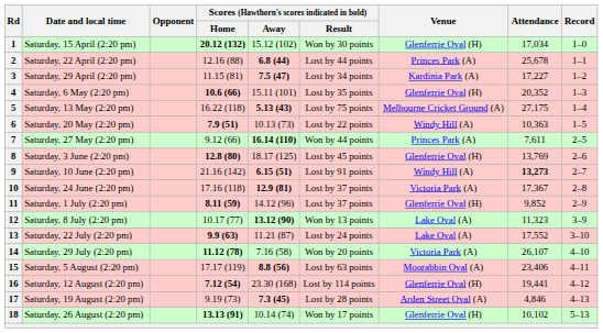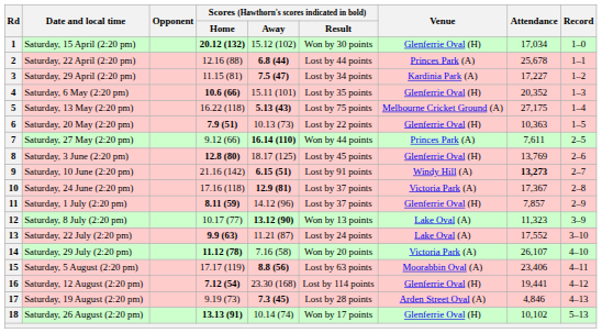 <table class="wikitable" style="font-size:90%; text-align:center; width: 100%; margin-left: auto; margin-right: auto">
 <tr>
 <th rowspan="2">Rd</th>
 <th rowspan="2">Date and local time</th>
 <th rowspan="2">Opponent</th>
 <th colspan="3">Scores <small>(Hawthorn's scores indicated in bold)</small></th>
 <th rowspan="2">Venue</th>
 <th rowspan="2">Attendance</th>
 <th rowspan="2">Record</th>
 </tr>
 <tr>
 <th>Home</th>
 <th>Away</th>
 <th>Result</th>
 </tr>
 <tr style="background:#cfc">
 <th>1</th>
 <td align=left>Saturday, 15 April (2:20 pm)</td>
 <td align=left></td>
 <td><strong>20.12 (132)</strong></td>
 <td>15.12 (102)</td>
 <td>Won by 30 points</td>
 <td><a href='#'>Glenferrie Oval</a> (H)</td>
 <td>17,034</td>
 <td>1–0</td>
 </tr>
 <tr style="background:#fcc;">
 <th>2</th>
 <td align=left>Saturday, 22 April (2:20 pm)</td>
 <td align=left></td>
 <td>12.16 (88)</td>
 <td><strong>6.8 (44)</strong></td>
 <td>Lost by 44 points</td>
 <td><a href='#'>Princes Park</a> (A)</td>
 <td>25,678</td>
 <td>1–1</td>
 </tr>
 <tr style="background:#fcc;">
 <th>3</th>
 <td align=left>Saturday, 29 April (2:20 pm)</td>
 <td align=left></td>
 <td>11.15 (81)</td>
 <td><strong>7.5 (47)</strong></td>
 <td>Lost by 34 points</td>
 <td><a href='#'>Kardinia Park</a> (A)</td>
 <td>17,227</td>
 <td>1–2</td>
 </tr>
 <tr style="background:#fcc;">
 <th>4</th>
 <td align=left>Saturday, 6 May (2:20 pm)</td>
 <td align=left></td>
 <td><strong>10.6 (66)</strong></td>
 <td>15.11 (101)</td>
 <td>Lost by 35 points</td>
 <td><a href='#'>Glenferrie Oval</a> (H)</td>
 <td>20,352</td>
 <td>1–3</td>
 </tr>
 <tr style="background:#fcc;">
 <th>5</th>
 <td align=left>Saturday, 13 May (2:20 pm)</td>
 <td align=left></td>
 <td>16.22 (118)</td>
 <td><strong>5.13 (43)</strong></td>
 <td>Lost by 75 points</td>
 <td><a href='#'>Melbourne Cricket Ground</a> (A)</td>
 <td>27,175</td>
 <td>1–4</td>
 </tr>
 <tr style="background:#fcc;">
 <th>6</th>
 <td align=left>Saturday, 20 May (2:20 pm)</td>
 <td align=left></td>
 <td><strong>7.9 (51)</strong></td>
 <td>10.13 (73)</td>
 <td>Lost by 22 points</td>
-<td><a href='#'>Windy Hill</a> (A)</td>
+<td><a href='#'>Glenferrie Oval</a> (H)</td>
 <td>10,363</td>
 <td>1–5</td>
 </tr>
 <tr style="background:#cfc">
 <th>7</th>
 <td align=left>Saturday, 27 May (2:20 pm)</td>
 <td align=left></td>
 <td>9.12 (66)</td>
 <td><strong>16.14 (110)</strong></td>
 <td>Won by 44 points</td>
 <td><a href='#'>Princes Park</a> (A)</td>
 <td>7,611</td>
 <td>2–5</td>
 </tr>
 <tr style="background:#fcc;">
 <th>8</th>
 <td align=left>Saturday, 3 June (2:20 pm)</td>
 <td align=left></td>
 <td><strong>12.8 (80)</strong></td>
 <td>18.17 (125)</td>
 <td>Lost by 45 points</td>
 <td><a href='#'>Glenferrie Oval</a> (H)</td>
 <td>13,769</td>
 <td>2–6</td>
 </tr>
 <tr style="background:#fcc;">
 <th>9</th>
 <td align=left>Saturday, 10 June (2:20 pm)</td>
 <td align=left></td>
 <td>21.16 (142)</td>
 <td><strong>6.15 (51)</strong></td>
 <td>Lost by 91 points</td>
 <td><a href='#'>Windy Hill</a> (A)</td>
 <td><strong>13,273</strong></td>
 <td>2–7</td>
 </tr>
 <tr style="background:#fcc;">
 <th>10</th>
 <td align=left>Saturday, 24 June (2:20 pm)</td>
 <td align=left></td>
 <td>17.16 (118)</td>
 <td><strong>12.9 (81)</strong></td>
 <td>Lost by 37 points</td>
 <td><a href='#'>Victoria Park</a> (A)</td>
 <td>17,367</td>
 <td>2–8</td>
 </tr>
 <tr style="background:#fcc;">
 <th>11</th>
 <td align=left>Saturday, 1 July (2:20 pm)</td>
 <td align=left></td>
 <td><strong>8.11 (59)</strong></td>
 <td>14.12 (96)</td>
 <td>Lost by 37 points</td>
 <td><a href='#'>Glenferrie Oval</a> (H)</td>
-<td>9,852</td>
+<td>7,857</td>
 <td>2–9</td>
 </tr>
 <tr style="background:#cfc">
 <th>12</th>
 <td align=left>Saturday, 8 July (2:20 pm)</td>
 <td align=left></td>
 <td>10.17 (77)</td>
 <td><strong>13.12 (90)</strong></td>
 <td>Won by 13 points</td>
 <td><a href='#'>Lake Oval</a> (A)</td>
 <td>11,323</td>
 <td>3–9</td>
 </tr>
 <tr style="background:#fcc;">
 <th>13</th>
 <td align=left>Saturday, 22 July (2:20 pm)</td>
 <td align=left></td>
 <td><strong>9.9 (63)</strong></td>
 <td>11.21 (87)</td>
 <td>Lost by 24 points</td>
 <td><a href='#'>Lake Oval</a> (A)</td>
 <td>17,552</td>
 <td>3–10</td>
 </tr>
 <tr style="background:#cfc">
 <th>14</th>
 <td align=left>Saturday, 29 July (2:20 pm)</td>
 <td align=left></td>
 <td><strong>11.12 (78)</strong></td>
 <td>7.16 (58)</td>
 <td>Won by 20 points</td>
 <td><a href='#'>Victoria Park</a> (A)</td>
 <td>26,107</td>
 <td>4–10</td>
 </tr>
 <tr style="background:#fcc;">
 <th>15</th>
 <td align=left>Saturday, 5 August (2:20 pm)</td>
 <td align=left></td>
 <td>17.17 (119)</td>
 <td><strong>8.8 (56)</strong></td>
 <td>Lost by 63 points</td>
 <td><a href='#'>Moorabbin Oval</a> (A)</td>
 <td>23,406</td>
 <td>4–11</td>
 </tr>
 <tr style="background:#fcc;">
 <th>16</th>
 <td align=left>Saturday, 12 August (2:20 pm)</td>
 <td align=left></td>
 <td><strong>7.12 (54)</strong></td>
 <td>23.30 (168)</td>
 <td>Lost by 114 points</td>
 <td><a href='#'>Glenferrie Oval</a> (H)</td>
 <td>19,441</td>
 <td>4–12</td>
 </tr>
 <tr style="background:#fcc;">
 <th>17</th>
 <td align=left>Saturday, 19 August (2:20 pm)</td>
 <td align=left></td>
 <td>9.19 (73)</td>
 <td><strong>7.3 (45)</strong></td>
 <td>Lost by 28 points</td>
 <td><a href='#'>Arden Street Oval</a> (A)</td>
 <td>4,846</td>
 <td>4–13</td>
 </tr>
 <tr style="background:#cfc">
 <th>18</th>
 <td align=left>Saturday, 26 August (2:20 pm)</td>
 <td align=left></td>
 <td><strong>13.13 (91)</strong></td>
 <td>10.14 (74)</td>
 <td>Won by 17 points</td>
 <td><a href='#'>Glenferrie Oval</a> (H)</td>
 <td>10,102</td>
 <td>5–13</td>
 </tr>
 <tr>
 <th colspan=9></th>
 </tr>
 </table>
